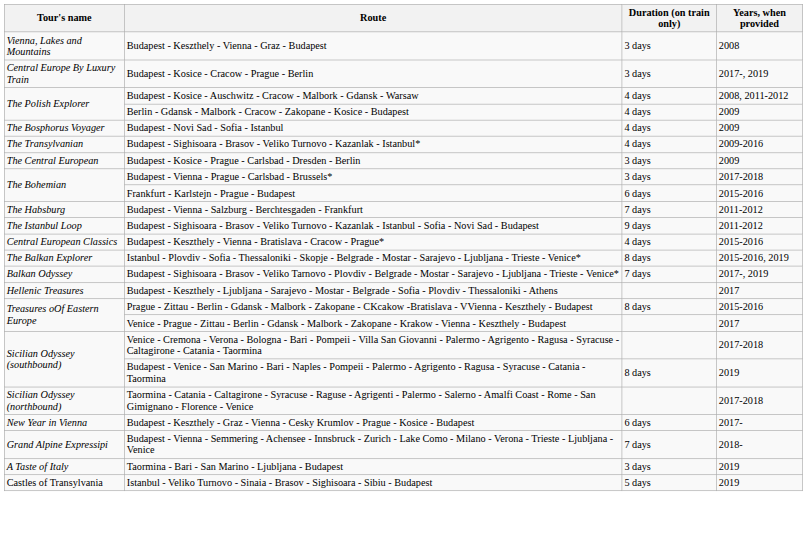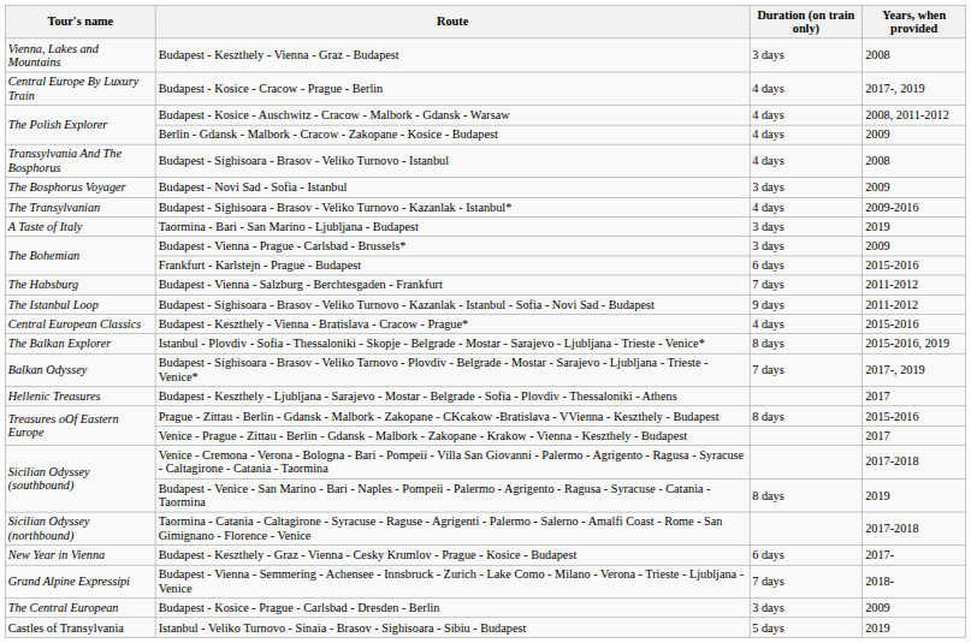 <table class="wikitable">
 <tr>
 <th>Tour's name</th>
 <th>Route</th>
 <th>Duration (on train only)</th>
 <th>Years, when provided</th>
 </tr>
 <tr>
 <td><em>Vienna, Lakes and Mountains</em></td>
 <td>Budapest - Keszthely - Vienna - Graz - Budapest</td>
 <td>3 days</td>
 <td>2008</td>
 </tr>
 <tr>
 <td><em>Central Europe By Luxury Train</em></td>
 <td>Budapest - Kosice - Cracow - Prague - Berlin</td>
-<td>3 days</td>
+<td>4 days</td>
 <td>2017-, 2019</td>
 </tr>
 <tr>
 <td rowspan="2"><em>The Polish Explorer</em></td>
 <td>Budapest - Kosice - Auschwitz - Cracow - Malbork - Gdansk - Warsaw</td>
 <td>4 days</td>
 <td>2008, 2011-2012</td>
 </tr>
 <tr>
 <td>Berlin - Gdansk - Malbork - Cracow - Zakopane - Kosice - Budapest</td>
 <td>4 days</td>
 <td>2009</td>
 </tr>
 <tr>
+<td><em>Transsylvania And The Bosphorus</em></td>
+<td>Budapest - Sighisoara - Brasov - Veliko Turnovo - Istanbul</td>
+<td>4 days</td>
+<td>2008</td>
+</tr>
+<tr>
 <td><em>The Bosphorus Voyager</em></td>
 <td>Budapest - Novi Sad - Sofia - Istanbul</td>
-<td>4 days</td>
+<td>3 days</td>
 <td>2009</td>
 </tr>
 <tr>
 <td><em>The Transylvanian</em></td>
 <td>Budapest - Sighisoara - Brasov - Veliko Turnovo - Kazanlak - Istanbul*</td>
 <td>4 days</td>
 <td>2009-2016</td>
 </tr>
 <tr>
-<td><em>The Central European</em></td>
-<td>Budapest - Kosice - Prague - Carlsbad - Dresden - Berlin</td>
+<td><em>A Taste of Italy</em></td>
+<td>Taormina - Bari - San Marino - Ljubljana - Budapest</td>
 <td>3 days</td>
-<td>2009</td>
+<td>2019</td>
 </tr>
 <tr>
 <td rowspan="2"><em>The Bohemian</em></td>
 <td>Budapest - Vienna - Prague - Carlsbad - Brussels*</td>
 <td>3 days</td>
-<td>2017-2018</td>
+<td>2009</td>
 </tr>
 <tr>
 <td>Frankfurt - Karlstejn - Prague - Budapest</td>
 <td>6 days</td>
 <td>2015-2016</td>
 </tr>
 <tr>
 <td><em>The Habsburg</em></td>
 <td>Budapest - Vienna - Salzburg - Berchtesgaden - Frankfurt</td>
 <td>7 days</td>
 <td>2011-2012</td>
 </tr>
 <tr>
 <td><em>The Istanbul Loop</em></td>
 <td>Budapest - Sighisoara - Brasov - Veliko Turnovo - Kazanlak - Istanbul - Sofia - Novi Sad - Budapest</td>
 <td>9 days</td>
 <td>2011-2012</td>
 </tr>
 <tr>
 <td><em>Central European Classics</em></td>
 <td>Budapest - Keszthely - Vienna - Bratislava - Cracow - Prague*</td>
 <td>4 days</td>
 <td>2015-2016</td>
 </tr>
 <tr>
 <td><em>The Balkan Explorer</em></td>
 <td>Istanbul - Plovdiv - Sofia - Thessaloniki - Skopje - Belgrade - Mostar - Sarajevo - Ljubljana - Trieste - Venice*</td>
 <td>8 days</td>
 <td>2015-2016, 2019</td>
 </tr>
 <tr>
 <td><em>Balkan Odyssey</em></td>
 <td>Budapest - Sighisoara - Brasov - Veliko Tarnovo - Plovdiv - Belgrade - Mostar - Sarajevo - Ljubljana - Trieste - Venice*</td>
 <td>7 days</td>
 <td>2017-, 2019</td>
 </tr>
 <tr>
 <td><em>Hellenic Treasures</em></td>
 <td>Budapest - Keszthely - Ljubljana - Sarajevo - Mostar - Belgrade - Sofia - Plovdiv - Thessaloniki - Athens</td>
 <td></td>
 <td>2017</td>
 </tr>
 <tr>
 <td rowspan="2"><em>Treasures oOf Eastern Europe</em></td>
 <td>Prague - Zittau - Berlin - Gdansk - Malbork - Zakopane - CKcakow -Bratislava -   VVienna - Keszthely - Budapest</td>
 <td>8 days</td>
 <td>2015-2016</td>
 </tr>
 <tr>
 <td>Venice - Prague - Zittau - Berlin - Gdansk - Malbork - Zakopane - Krakow - Vienna - Keszthely - Budapest</td>
 <td></td>
 <td>2017</td>
 </tr>
 <tr>
 <td rowspan="2"><em>Sicilian Odyssey (southbound)</em></td>
 <td>Venice - Cremona - Verona - Bologna - Bari - Pompeii - Villa San Giovanni - Palermo - Agrigento - Ragusa - Syracuse - Caltagirone - Catania - Taormina</td>
 <td></td>
 <td>2017-2018</td>
 </tr>
 <tr>
 <td>Budapest - Venice - San Marino - Bari - Naples - Pompeii - Palermo - Agrigento - Ragusa - Syracuse - Catania - Taormina</td>
 <td>8 days</td>
 <td>2019</td>
 </tr>
 <tr>
 <td><em>Sicilian Odyssey (northbound)</em></td>
 <td>Taormina - Catania - Caltagirone - Syracuse - Raguse - Agrigenti - Palermo - Salerno - Amalfi Coast - Rome - San Gimignano - Florence - Venice</td>
 <td></td>
 <td>2017-2018</td>
 </tr>
 <tr>
 <td><em>New Year in Vienna</em></td>
 <td>Budapest - Keszthely - Graz - Vienna - Cesky Krumlov - Prague - Kosice - Budapest</td>
 <td>6 days</td>
 <td>2017-</td>
 </tr>
 <tr>
 <td><em>Grand Alpine Expressipi</em></td>
 <td>Budapest - Vienna  - Semmering - Achensee - Innsbruck - Zurich - Lake Como - Milano - Verona - Trieste - Ljubljana - Venice</td>
 <td>7 days</td>
 <td>2018-</td>
 </tr>
 <tr>
-<td><em>A Taste of Italy</em></td>
-<td>Taormina - Bari - San Marino - Ljubljana - Budapest</td>
+<td><em>The Central European</em></td>
+<td>Budapest - Kosice - Prague - Carlsbad - Dresden - Berlin</td>
 <td>3 days</td>
-<td>2019</td>
+<td>2009</td>
 </tr>
 <tr>
 <td>Castles of Transylvania</td>
 <td>Istanbul - Veliko Turnovo - Sinaia - Brasov - Sighisoara - Sibiu - Budapest</td>
 <td>5 days</td>
 <td>2019</td>
 </tr>
 </table>
